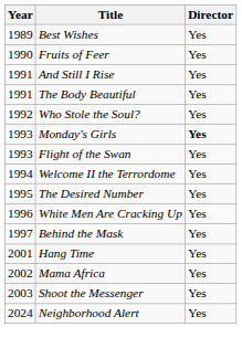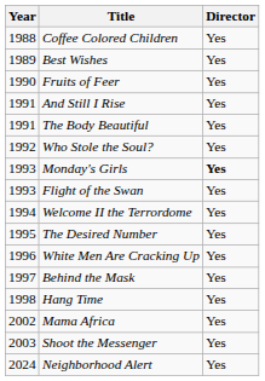 <table class="wikitable">
 <tr>
 <th>Year</th>
 <th>Title</th>
 <th>Director</th>
+</tr>
+<tr>
+<td>1988</td>
+<td><em>Coffee Colored Children</em></td>
+<td>Yes</td>
 </tr>
 <tr>
 <td>1989</td>
 <td><em>Best Wishes</em></td>
 <td>Yes</td>
 </tr>
 <tr>
 <td>1990</td>
 <td><em>Fruits of Feer</em></td>
 <td>Yes</td>
 </tr>
 <tr>
 <td>1991</td>
 <td><em>And Still I Rise</em></td>
 <td>Yes</td>
 </tr>
 <tr>
 <td>1991</td>
 <td><em>The Body Beautiful</em></td>
 <td>Yes</td>
 </tr>
 <tr>
 <td>1992</td>
 <td><em>Who Stole the Soul?</em></td>
 <td>Yes</td>
 </tr>
 <tr>
 <td>1993</td>
 <td><em>Monday's Girls</em></td>
 <td><strong>Yes</strong></td>
 </tr>
 <tr>
 <td>1993</td>
 <td><em>Flight of the Swan</em></td>
 <td>Yes</td>
 </tr>
 <tr>
 <td>1994</td>
 <td><em>Welcome II the Terrordome</em></td>
 <td>Yes</td>
 </tr>
 <tr>
 <td>1995</td>
 <td><em>The Desired Number</em></td>
 <td>Yes</td>
 </tr>
 <tr>
 <td>1996</td>
 <td><em>White Men Are Cracking Up</em></td>
 <td>Yes</td>
 </tr>
 <tr>
 <td>1997</td>
 <td><em>Behind the Mask</em></td>
 <td>Yes</td>
 </tr>
 <tr>
-<td>2001</td>
+<td>1998</td>
 <td><em>Hang Time</em></td>
 <td>Yes</td>
 </tr>
 <tr>
 <td>2002</td>
 <td><em>Mama Africa</em></td>
 <td>Yes</td>
 </tr>
 <tr>
 <td>2003</td>
 <td><em>Shoot the Messenger</em></td>
 <td>Yes</td>
 </tr>
 <tr>
 <td>2024</td>
 <td><em>Neighborhood Alert</em></td>
 <td>Yes</td>
 </tr>
 </table>
